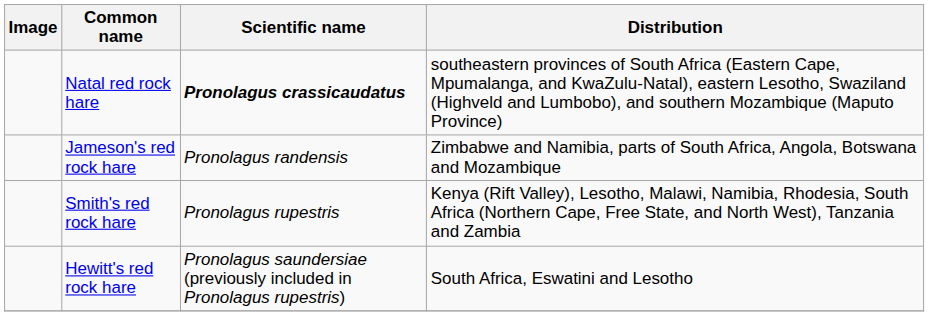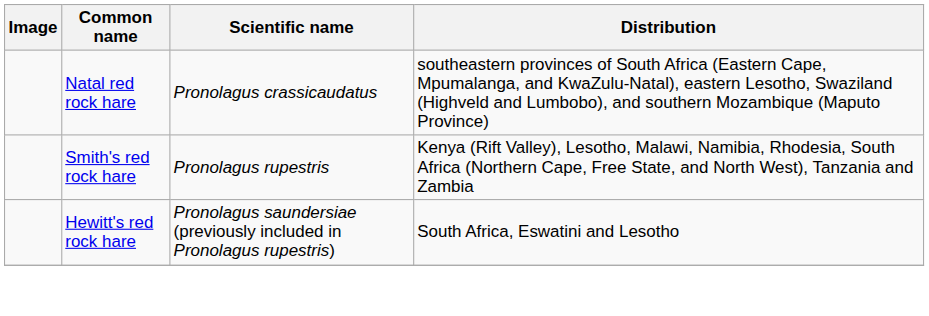 <table class="wikitable">
 <tr>
 <th>Image</th>
 <th>Common name</th>
 <th>Scientific name</th>
 <th>Distribution</th>
 </tr>
 <tr>
 <td></td>
 <td><a href='#'>Natal red rock hare</a></td>
-<td><strong><em>Pronolagus crassicaudatus</em> </strong></td>
+<td><em>Pronolagus crassicaudatus</em> </td>
 <td>southeastern provinces of South Africa (Eastern Cape, Mpumalanga, and KwaZulu-Natal), eastern Lesotho, Swaziland (Highveld and Lumbobo), and southern Mozambique (Maputo Province)</td>
-</tr>
-<tr>
-<td></td>
-<td><a href='#'>Jameson's red rock hare</a></td>
-<td><em>Pronolagus randensis</em> </td>
-<td>Zimbabwe and Namibia, parts of South Africa, Angola, Botswana and Mozambique</td>
 </tr>
 <tr>
 <td></td>
 <td><a href='#'>Smith's red rock hare</a></td>
 <td><em>Pronolagus rupestris</em> </td>
 <td>Kenya (Rift Valley), Lesotho, Malawi, Namibia, Rhodesia, South Africa (Northern Cape, Free State, and North West), Tanzania and Zambia</td>
 </tr>
 <tr>
 <td></td>
 <td><a href='#'>Hewitt's red rock hare</a></td>
 <td><em>Pronolagus saundersiae</em>  (previously included in <em>Pronolagus rupestris</em>)</td>
 <td>South Africa, Eswatini and Lesotho</td>
 </tr>
 <tr>
 </tr>
 </table>
